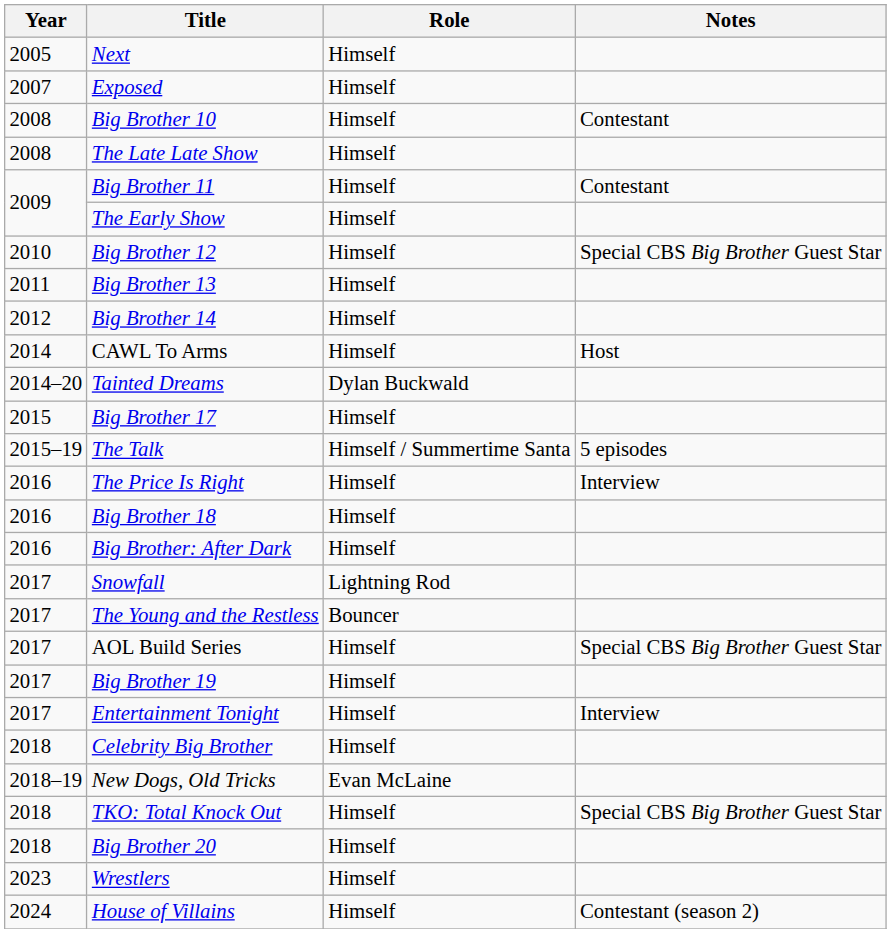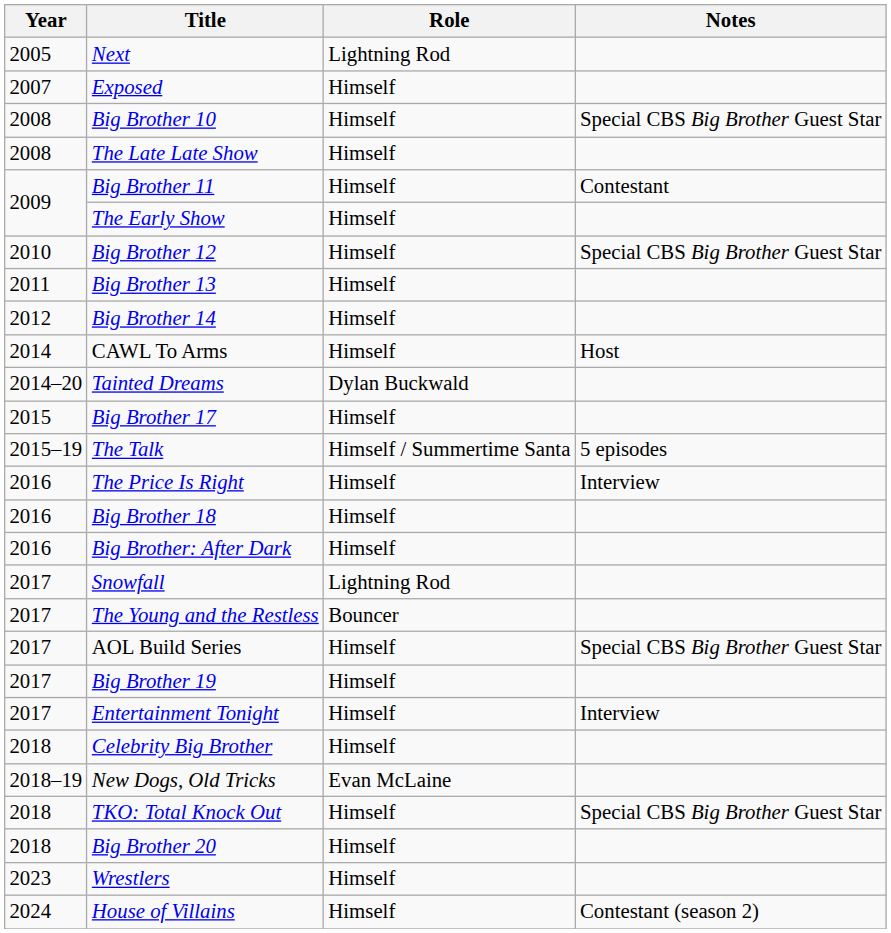 <table class="wikitable sortable">
 <tr>
 <th>Year</th>
 <th>Title</th>
 <th>Role</th>
 <th class="unsortable">Notes</th>
 </tr>
 <tr>
 <td>2005</td>
 <td><em><a href='#'>Next</a></em></td>
-<td>Himself</td>
+<td>Lightning Rod</td>
 <td></td>
 </tr>
 <tr>
 <td>2007</td>
 <td><em><a href='#'>Exposed</a></em></td>
 <td>Himself</td>
 <td></td>
 </tr>
 <tr>
 <td>2008</td>
 <td><em><a href='#'>Big Brother 10</a></em></td>
 <td>Himself</td>
-<td>Contestant</td>
+<td>Special CBS <em>Big Brother</em> Guest Star</td>
 </tr>
 <tr>
 <td>2008</td>
 <td><em><a href='#'>The Late Late Show</a></em></td>
 <td>Himself</td>
 <td></td>
 </tr>
 <tr>
 <td rowspan=2>2009</td>
 <td><em><a href='#'>Big Brother 11</a></em></td>
 <td>Himself</td>
 <td>Contestant</td>
 </tr>
 <tr>
 <td><em><a href='#'>The Early Show</a></em></td>
 <td>Himself</td>
 <td></td>
 </tr>
 <tr>
 <td>2010</td>
 <td><em><a href='#'>Big Brother 12</a></em></td>
 <td>Himself</td>
 <td>Special CBS <em>Big Brother</em> Guest Star</td>
 </tr>
 <tr>
 <td>2011</td>
 <td><em><a href='#'>Big Brother 13</a></em></td>
 <td>Himself</td>
 <td></td>
 </tr>
 <tr>
 <td>2012</td>
 <td><em><a href='#'>Big Brother 14</a></em></td>
 <td>Himself</td>
 <td></td>
 </tr>
 <tr>
 <td>2014</td>
 <td>CAWL To Arms</td>
 <td>Himself</td>
 <td>Host</td>
 </tr>
 <tr>
 <td>2014–20</td>
 <td><em><a href='#'>Tainted Dreams</a></em></td>
 <td>Dylan Buckwald</td>
 <td></td>
 </tr>
 <tr>
 <td>2015</td>
 <td><em><a href='#'>Big Brother 17</a></em></td>
 <td>Himself</td>
 <td></td>
 </tr>
 <tr>
 <td>2015–19</td>
 <td><em><a href='#'>The Talk</a></em></td>
 <td>Himself / Summertime Santa</td>
 <td>5 episodes</td>
 </tr>
 <tr>
 <td>2016</td>
 <td><em><a href='#'>The Price Is Right</a></em></td>
 <td>Himself</td>
 <td>Interview</td>
 </tr>
 <tr>
 <td>2016</td>
 <td><em><a href='#'>Big Brother 18</a></em></td>
 <td>Himself</td>
 <td></td>
 </tr>
 <tr>
 <td>2016</td>
 <td><em><a href='#'>Big Brother: After Dark</a></em></td>
 <td>Himself</td>
 <td></td>
 </tr>
 <tr>
 <td>2017</td>
 <td><em><a href='#'>Snowfall</a></em></td>
 <td>Lightning Rod</td>
 <td></td>
 </tr>
 <tr>
 <td>2017</td>
 <td><em><a href='#'>The Young and the Restless</a></em></td>
 <td>Bouncer</td>
 <td></td>
 </tr>
 <tr>
 <td>2017</td>
 <td>AOL Build Series</td>
 <td>Himself</td>
 <td>Special CBS <em>Big Brother</em> Guest Star</td>
 </tr>
 <tr>
 <td>2017</td>
 <td><em><a href='#'>Big Brother 19</a></em></td>
 <td>Himself</td>
 <td></td>
 </tr>
 <tr>
 <td>2017</td>
 <td><em><a href='#'>Entertainment Tonight</a></em></td>
 <td>Himself</td>
 <td>Interview</td>
 </tr>
 <tr>
 <td>2018</td>
 <td><em><a href='#'>Celebrity Big Brother</a></em></td>
 <td>Himself</td>
 <td></td>
 </tr>
 <tr>
 <td>2018–19</td>
 <td><em>New Dogs, Old Tricks</em></td>
 <td>Evan McLaine</td>
 <td></td>
 </tr>
 <tr>
 <td>2018</td>
 <td><em><a href='#'>TKO: Total Knock Out</a></em></td>
 <td>Himself</td>
 <td>Special CBS <em>Big Brother</em> Guest Star</td>
 </tr>
 <tr>
 <td>2018</td>
 <td><em><a href='#'>Big Brother 20</a></em></td>
 <td>Himself</td>
 <td></td>
 </tr>
 <tr>
 <td>2023</td>
 <td><em><a href='#'>Wrestlers</a></em></td>
 <td>Himself</td>
 <td></td>
 </tr>
 <tr>
 <td>2024</td>
 <td><em><a href='#'>House of Villains</a></em></td>
 <td>Himself</td>
 <td>Contestant (season 2)</td>
 </tr>
 </table>
